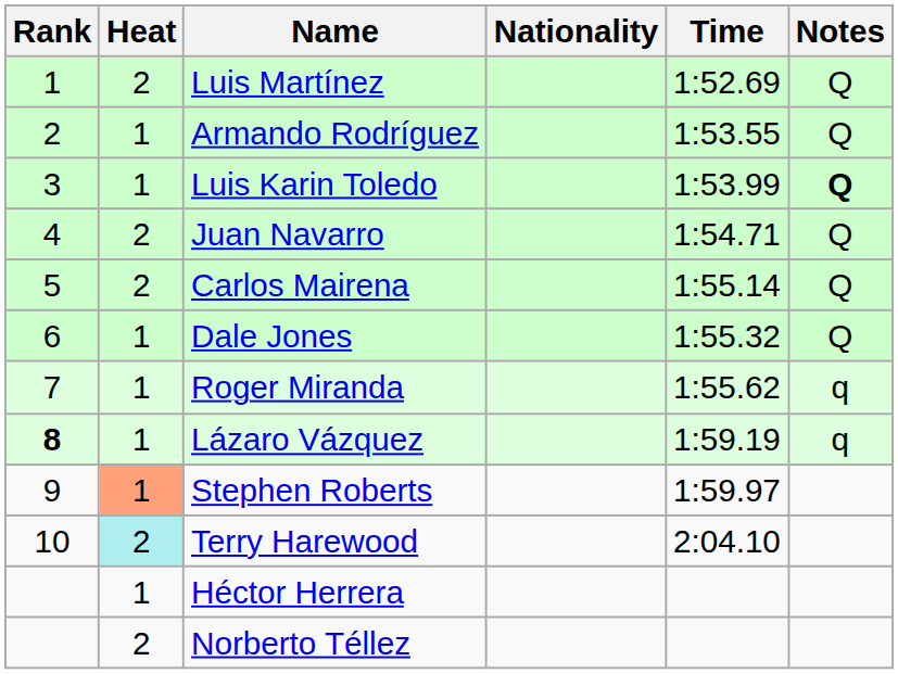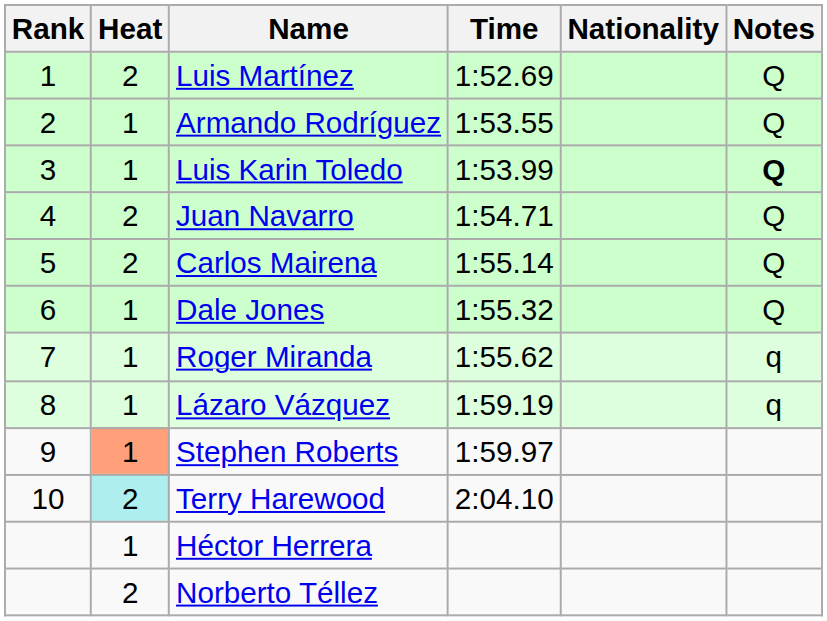 <table class="wikitable sortable" style="text-align:center; font-size:95%">
 <tr>
 <th>Rank</th>
 <th>Heat</th>
 <th>Name</th>
+<th>Time</th>
 <th>Nationality</th>
-<th>Time</th>
 <th>Notes</th>
 </tr>
 <tr bgcolor=ccffcc>
 <td>1</td>
 <td>2</td>
 <td align=left><a href='#'>Luis Martínez</a></td>
+<td>1:52.69</td>
 <td align=left></td>
-<td>1:52.69</td>
 <td>Q</td>
 </tr>
 <tr bgcolor=ccffcc>
 <td>2</td>
 <td>1</td>
 <td align=left><a href='#'>Armando Rodríguez</a></td>
+<td>1:53.55</td>
 <td align=left></td>
-<td>1:53.55</td>
 <td>Q</td>
 </tr>
 <tr bgcolor=ccffcc>
 <td>3</td>
 <td>1</td>
 <td align=left><a href='#'>Luis Karin Toledo</a></td>
+<td>1:53.99</td>
 <td align=left></td>
-<td>1:53.99</td>
 <td><strong>Q</strong></td>
 </tr>
 <tr bgcolor=ccffcc>
 <td>4</td>
 <td>2</td>
 <td align=left><a href='#'>Juan Navarro</a></td>
+<td>1:54.71</td>
 <td align=left></td>
-<td>1:54.71</td>
 <td>Q</td>
 </tr>
 <tr bgcolor=ccffcc>
 <td>5</td>
 <td>2</td>
 <td align=left><a href='#'>Carlos Mairena</a></td>
+<td>1:55.14</td>
 <td align=left></td>
-<td>1:55.14</td>
 <td>Q</td>
 </tr>
 <tr bgcolor=ccffcc>
 <td>6</td>
 <td>1</td>
 <td align=left><a href='#'>Dale Jones</a></td>
+<td>1:55.32</td>
 <td align=left></td>
-<td>1:55.32</td>
 <td>Q</td>
 </tr>
 <tr bgcolor=ddffdd>
 <td>7</td>
 <td>1</td>
 <td align=left><a href='#'>Roger Miranda</a></td>
+<td>1:55.62</td>
 <td align=left></td>
-<td>1:55.62</td>
 <td>q</td>
 </tr>
 <tr bgcolor=ddffdd>
-<td><strong>8</strong></td>
+<td>8</td>
 <td>1</td>
 <td align=left><a href='#'>Lázaro Vázquez</a></td>
+<td>1:59.19</td>
 <td align=left></td>
-<td>1:59.19</td>
 <td>q</td>
 </tr>
 <tr>
 <td>9</td>
 <td style="background: lightsalmon;">1</td>
 <td align=left><a href='#'>Stephen Roberts</a></td>
+<td>1:59.97</td>
 <td align=left></td>
-<td>1:59.97</td>
 <td></td>
 </tr>
 <tr>
 <td>10</td>
 <td style="background: paleturquoise;">2</td>
 <td align=left><a href='#'>Terry Harewood</a></td>
+<td>2:04.10</td>
 <td align=left></td>
-<td>2:04.10</td>
 <td></td>
 </tr>
 <tr>
 <td></td>
 <td>1</td>
 <td align=left><a href='#'>Héctor Herrera</a></td>
+<td></td>
 <td align=left></td>
-<td></td>
 <td></td>
 </tr>
 <tr>
 <td></td>
 <td>2</td>
 <td align=left><a href='#'>Norberto Téllez</a></td>
+<td></td>
 <td align=left></td>
-<td></td>
 <td></td>
 </tr>
 </table>
